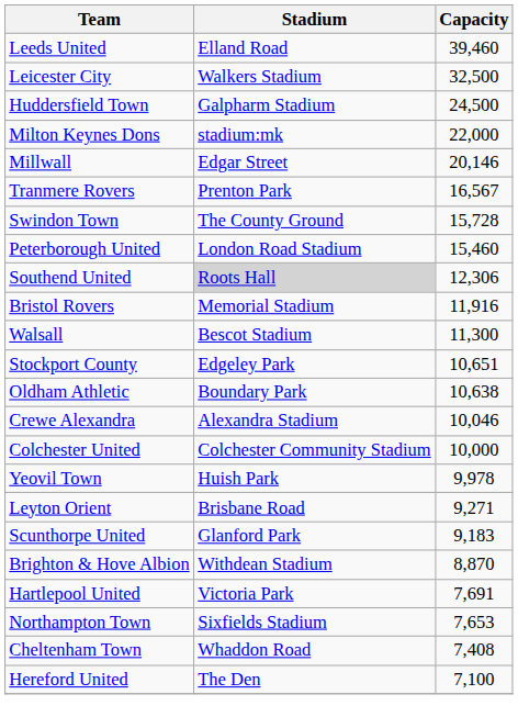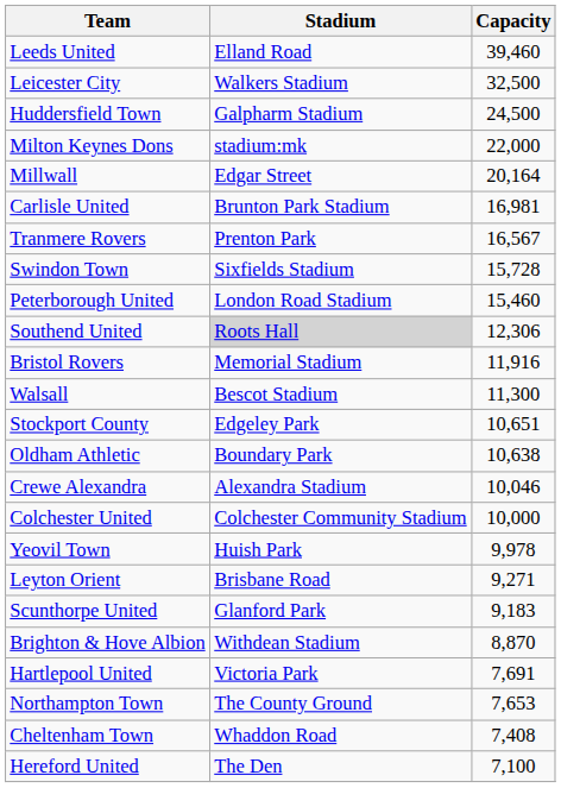 <table class="wikitable sortable">
 <tr>
 <th>Team</th>
 <th>Stadium</th>
 <th>Capacity</th>
 </tr>
 <tr>
 <td><a href='#'>Leeds United</a></td>
 <td><a href='#'>Elland Road</a></td>
 <td align="center">39,460</td>
 </tr>
 <tr>
 <td><a href='#'>Leicester City</a></td>
 <td><a href='#'>Walkers Stadium</a></td>
 <td align="center">32,500</td>
 </tr>
 <tr>
 <td><a href='#'>Huddersfield Town</a></td>
 <td><a href='#'>Galpharm Stadium</a></td>
 <td align="center">24,500</td>
 </tr>
 <tr>
 <td><a href='#'>Milton Keynes Dons</a></td>
 <td><a href='#'>stadium:mk</a></td>
 <td align="center">22,000</td>
 </tr>
 <tr>
 <td><a href='#'>Millwall</a></td>
 <td><a href='#'>Edgar Street</a></td>
-<td align="center">20,146</td>
+<td align="center">20,164</td>
+</tr>
+<tr>
+<td><a href='#'>Carlisle United</a></td>
+<td><a href='#'>Brunton Park Stadium</a></td>
+<td align="center">16,981</td>
 </tr>
 <tr>
 <td><a href='#'>Tranmere Rovers</a></td>
 <td><a href='#'>Prenton Park</a></td>
 <td align="center">16,567</td>
 </tr>
 <tr>
 <td><a href='#'>Swindon Town</a></td>
-<td><a href='#'>The County Ground</a></td>
+<td><a href='#'>Sixfields Stadium</a></td>
 <td align="center">15,728</td>
 </tr>
 <tr>
 <td><a href='#'>Peterborough United</a></td>
 <td><a href='#'>London Road Stadium</a></td>
 <td align="center">15,460</td>
 </tr>
 <tr>
 <td><a href='#'>Southend United</a></td>
 <td style="background: lightgrey;"><a href='#'>Roots Hall</a></td>
 <td align="center">12,306</td>
 </tr>
 <tr>
 <td><a href='#'>Bristol Rovers</a></td>
 <td><a href='#'>Memorial Stadium</a></td>
 <td align="center">11,916</td>
 </tr>
 <tr>
 <td><a href='#'>Walsall</a></td>
 <td><a href='#'>Bescot Stadium</a></td>
 <td align="center">11,300</td>
 </tr>
 <tr>
 <td><a href='#'>Stockport County</a></td>
 <td><a href='#'>Edgeley Park</a></td>
 <td align="center">10,651</td>
 </tr>
 <tr>
 <td><a href='#'>Oldham Athletic</a></td>
 <td><a href='#'>Boundary Park</a></td>
 <td align="center">10,638</td>
 </tr>
 <tr>
 <td><a href='#'>Crewe Alexandra</a></td>
 <td><a href='#'>Alexandra Stadium</a></td>
 <td align="center">10,046</td>
 </tr>
 <tr>
 <td><a href='#'>Colchester United</a></td>
 <td><a href='#'>Colchester Community Stadium</a></td>
 <td align="center">10,000</td>
 </tr>
 <tr>
 <td><a href='#'>Yeovil Town</a></td>
 <td><a href='#'>Huish Park</a></td>
 <td align="center">9,978</td>
 </tr>
 <tr>
 <td><a href='#'>Leyton Orient</a></td>
 <td><a href='#'>Brisbane Road</a></td>
 <td align="center">9,271</td>
 </tr>
 <tr>
 <td><a href='#'>Scunthorpe United</a></td>
 <td><a href='#'>Glanford Park</a></td>
 <td align="center">9,183</td>
 </tr>
 <tr>
 <td><a href='#'>Brighton & Hove Albion</a></td>
 <td><a href='#'>Withdean Stadium</a></td>
 <td align="center">8,870</td>
 </tr>
 <tr>
 <td><a href='#'>Hartlepool United</a></td>
 <td><a href='#'>Victoria Park</a></td>
 <td align="center">7,691</td>
 </tr>
 <tr>
 <td><a href='#'>Northampton Town</a></td>
-<td><a href='#'>Sixfields Stadium</a></td>
+<td><a href='#'>The County Ground</a></td>
 <td align="center">7,653</td>
 </tr>
 <tr>
 <td><a href='#'>Cheltenham Town</a></td>
 <td><a href='#'>Whaddon Road</a></td>
 <td align="center">7,408</td>
 </tr>
 <tr>
 <td><a href='#'>Hereford United</a></td>
 <td><a href='#'>The Den</a></td>
 <td align="center">7,100</td>
 </tr>
 <tr>
 </tr>
 </table>
